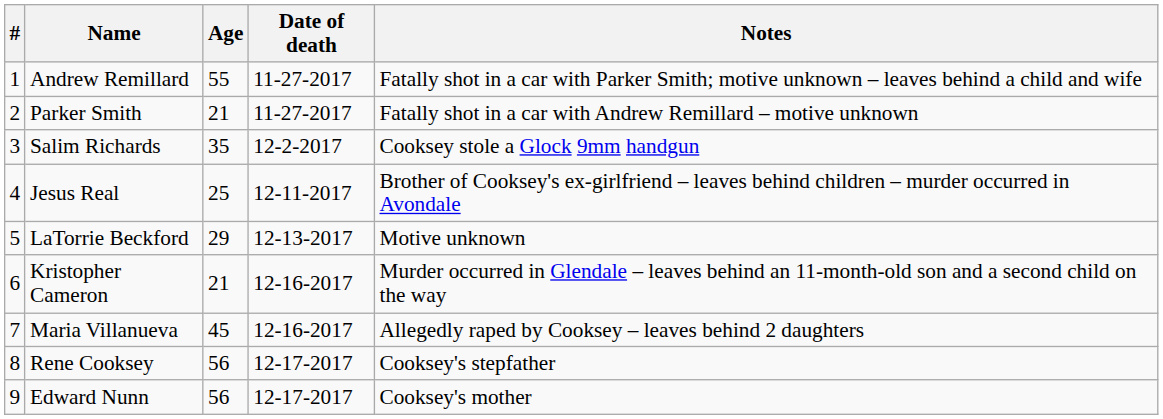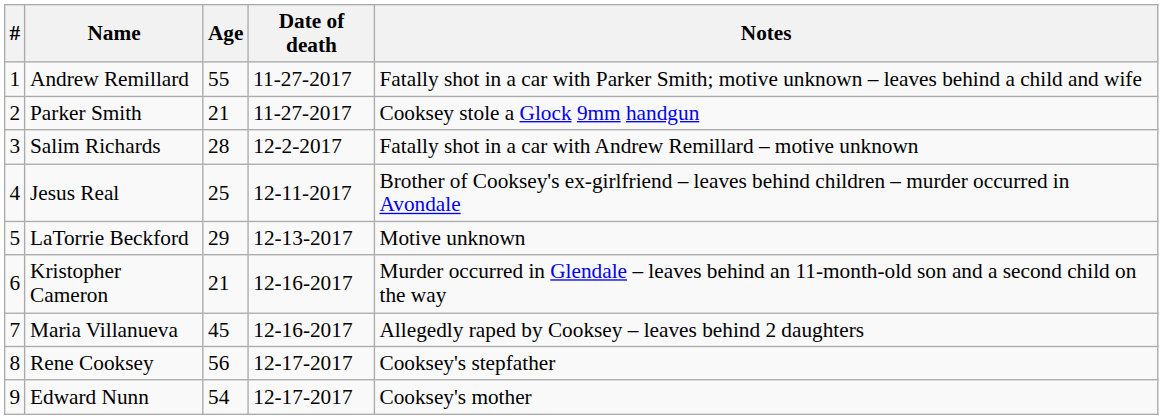 <table class="wikitable">
 <tr>
 <th>#</th>
 <th>Name</th>
 <th>Age</th>
 <th>Date of death</th>
 <th>Notes</th>
 </tr>
 <tr>
 <td>1</td>
 <td>Andrew Remillard</td>
 <td>55</td>
 <td>11-27-2017</td>
 <td>Fatally shot in a car with Parker Smith; motive unknown – leaves behind a child and wife</td>
 </tr>
 <tr>
 <td>2</td>
 <td>Parker Smith</td>
 <td>21</td>
 <td>11-27-2017</td>
-<td>Fatally shot in a car with Andrew Remillard – motive unknown</td>
+<td>Cooksey stole a <a href='#'>Glock</a> <a href='#'>9mm</a> <a href='#'>handgun</a></td>
 </tr>
 <tr>
 <td>3</td>
 <td>Salim Richards</td>
-<td>35</td>
+<td>28</td>
 <td>12-2-2017</td>
-<td>Cooksey stole a <a href='#'>Glock</a> <a href='#'>9mm</a> <a href='#'>handgun</a></td>
+<td>Fatally shot in a car with Andrew Remillard – motive unknown</td>
 </tr>
 <tr>
 <td>4</td>
 <td>Jesus Real</td>
 <td>25</td>
 <td>12-11-2017</td>
 <td>Brother of Cooksey's ex-girlfriend – leaves behind children – murder occurred in <a href='#'>Avondale</a></td>
 </tr>
 <tr>
 <td>5</td>
 <td>LaTorrie Beckford</td>
 <td>29</td>
 <td>12-13-2017</td>
 <td>Motive unknown</td>
 </tr>
 <tr>
 <td>6</td>
 <td>Kristopher Cameron</td>
 <td>21</td>
 <td>12-16-2017</td>
 <td>Murder occurred in <a href='#'>Glendale</a> – leaves behind an 11-month-old son and a second child on the way</td>
 </tr>
 <tr>
 <td>7</td>
 <td>Maria Villanueva</td>
 <td>45</td>
 <td>12-16-2017</td>
 <td>Allegedly raped by Cooksey – leaves behind 2 daughters</td>
 </tr>
 <tr>
 <td>8</td>
 <td>Rene Cooksey</td>
 <td>56</td>
 <td>12-17-2017</td>
 <td>Cooksey's stepfather</td>
 </tr>
 <tr>
 <td>9</td>
 <td>Edward Nunn</td>
-<td>56</td>
+<td>54</td>
 <td>12-17-2017</td>
 <td>Cooksey's mother</td>
 </tr>
 </table>
